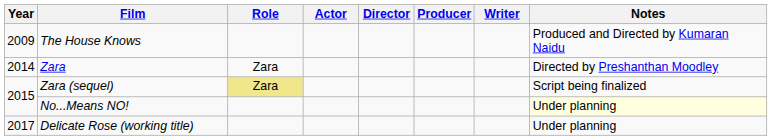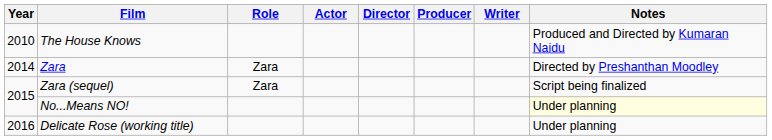 <table class="wikitable sortable" style="text-align:center">
 <tr>
 <th style="width:33px;">Year</th>
 <th style="width:240px;"><a href='#'>Film</a></th>
 <th style="width:90px;"><a href='#'>Role</a></th>
 <th style="width:65px;"><a href='#'>Actor</a></th>
 <th width=65><a href='#'>Director</a></th>
 <th width=65><a href='#'>Producer</a></th>
 <th width=65><a href='#'>Writer</a></th>
 <th width=300>Notes</th>
 </tr>
 <tr>
-<td>2009</td>
+<td>2010</td>
 <td style="text-align:left"><em>The House Knows</em></td>
 <td></td>
 <td></td>
 <td></td>
 <td></td>
 <td></td>
 <td style="text-align:left">Produced and Directed by <a href='#'>Kumaran Naidu</a></td>
 </tr>
 <tr>
 <td>2014</td>
 <td style="text-align:left"><em><a href='#'>Zara</a></em></td>
 <td>Zara</td>
 <td></td>
 <td></td>
 <td></td>
 <td></td>
 <td style="text-align:left">Directed by <a href='#'>Preshanthan Moodley</a></td>
 </tr>
 <tr>
 <td rowspan="2">2015</td>
 <td style="text-align:left"><em>Zara (sequel)</em></td>
-<td style="background: khaki;">Zara</td>
+<td>Zara</td>
 <td></td>
 <td></td>
 <td></td>
 <td></td>
 <td style="text-align:left">Script being finalized</td>
 </tr>
 <tr>
 <td style="text-align:left"><em>No...Means NO!</em></td>
 <td></td>
 <td></td>
 <td></td>
 <td></td>
 <td></td>
 <td style="background: lightyellow; text-align:left">Under planning</td>
 </tr>
 <tr>
-<td>2017</td>
+<td>2016</td>
 <td style="text-align:left"><em>Delicate Rose (working title)</em></td>
 <td></td>
 <td></td>
 <td></td>
 <td></td>
 <td></td>
 <td style="text-align:left">Under planning</td>
 </tr>
 </table>
